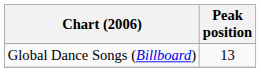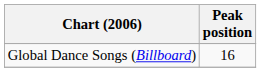 <table class="wikitable sortable">
 <tr>
 <th>Chart (2006)</th>
 <th>Peak<br>position</th>
 </tr>
 <tr>
 </tr>
 <tr>
 </tr>
 <tr>
 </tr>
 <tr>
 </tr>
 <tr>
 </tr>
 <tr>
 </tr>
 <tr>
 </tr>
 <tr>
 </tr>
 <tr>
 </tr>
 <tr>
 <td>Global Dance Songs (<em><a href='#'>Billboard</a></em>)</td>
-<td style="text-align:center;">13</td>
+<td style="text-align:center;">16</td>
 </tr>
 <tr>
 </tr>
 <tr>
 </tr>
 <tr>
 </tr>
 <tr>
 </tr>
 <tr>
 </tr>
 <tr>
 </tr>
 <tr>
 </tr>
 <tr>
 </tr>
 <tr>
 </tr>
 <tr>
 </tr>
 <tr>
 </tr>
 <tr>
 </tr>
 <tr>
 </tr>
 <tr>
 </tr>
 </table>
